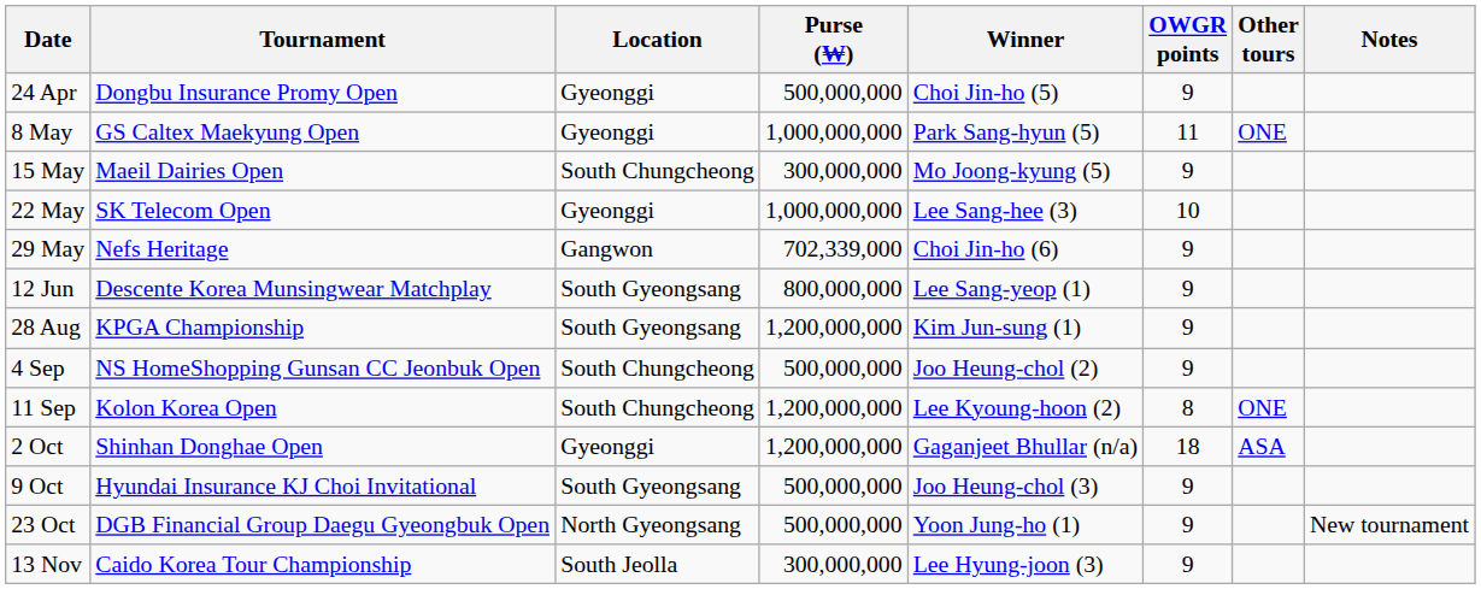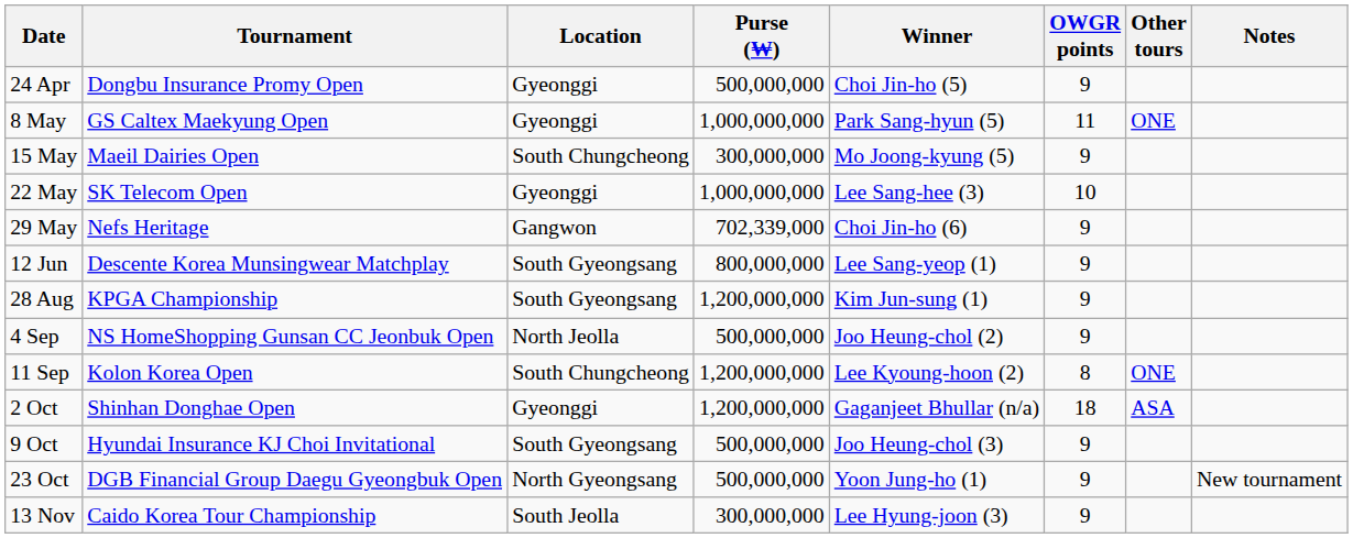 <table class="wikitable" style="font-size:95%;">
 <tr>
 <th>Date</th>
 <th>Tournament</th>
 <th>Location</th>
 <th>Purse<br>(<a href='#'>₩</a>)</th>
 <th>Winner</th>
 <th><a href='#'>OWGR</a><br>points</th>
 <th>Other<br>tours</th>
 <th>Notes</th>
 </tr>
 <tr>
 <td>24 Apr</td>
 <td><a href='#'>Dongbu Insurance Promy Open</a></td>
 <td>Gyeonggi</td>
 <td align=right>500,000,000</td>
 <td> <a href='#'>Choi Jin-ho</a> (5)</td>
 <td align=center>9</td>
 <td></td>
 <td></td>
 </tr>
 <tr>
 <td>8 May</td>
 <td><a href='#'>GS Caltex Maekyung Open</a></td>
 <td>Gyeonggi</td>
 <td align=right>1,000,000,000</td>
 <td> <a href='#'>Park Sang-hyun</a> (5)</td>
 <td align=center>11</td>
 <td><a href='#'>ONE</a></td>
 <td></td>
 </tr>
 <tr>
 <td>15 May</td>
 <td><a href='#'>Maeil Dairies Open</a></td>
 <td>South Chungcheong</td>
 <td align=right>300,000,000</td>
 <td> <a href='#'>Mo Joong-kyung</a> (5)</td>
 <td align=center>9</td>
 <td></td>
 <td></td>
 </tr>
 <tr>
 <td>22 May</td>
 <td><a href='#'>SK Telecom Open</a></td>
 <td>Gyeonggi</td>
 <td align=right>1,000,000,000</td>
 <td> <a href='#'>Lee Sang-hee</a> (3)</td>
 <td align=center>10</td>
 <td></td>
 <td></td>
 </tr>
 <tr>
 <td>29 May</td>
 <td><a href='#'>Nefs Heritage</a></td>
 <td>Gangwon</td>
 <td align=right>702,339,000</td>
 <td> <a href='#'>Choi Jin-ho</a> (6)</td>
 <td align=center>9</td>
 <td></td>
 <td></td>
 </tr>
 <tr>
 <td>12 Jun</td>
 <td><a href='#'>Descente Korea Munsingwear Matchplay</a></td>
 <td>South Gyeongsang</td>
 <td align=right>800,000,000</td>
 <td> <a href='#'>Lee Sang-yeop</a> (1)</td>
 <td align=center>9</td>
 <td></td>
 <td></td>
 </tr>
 <tr>
 <td>28 Aug</td>
 <td><a href='#'>KPGA Championship</a></td>
 <td>South Gyeongsang</td>
 <td align=right>1,200,000,000</td>
 <td> <a href='#'>Kim Jun-sung</a> (1)</td>
 <td align=center>9</td>
 <td></td>
 <td></td>
 </tr>
 <tr>
 <td>4 Sep</td>
 <td><a href='#'>NS HomeShopping Gunsan CC Jeonbuk Open</a></td>
-<td>South Chungcheong</td>
+<td>North Jeolla</td>
 <td align=right>500,000,000</td>
 <td> <a href='#'>Joo Heung-chol</a> (2)</td>
 <td align=center>9</td>
 <td></td>
 <td></td>
 </tr>
 <tr>
 <td>11 Sep</td>
 <td><a href='#'>Kolon Korea Open</a></td>
 <td>South Chungcheong</td>
 <td align=right>1,200,000,000</td>
 <td> <a href='#'>Lee Kyoung-hoon</a> (2)</td>
 <td align=center>8</td>
 <td><a href='#'>ONE</a></td>
 <td></td>
 </tr>
 <tr>
 <td>2 Oct</td>
 <td><a href='#'>Shinhan Donghae Open</a></td>
 <td>Gyeonggi</td>
 <td align=right>1,200,000,000</td>
 <td> <a href='#'>Gaganjeet Bhullar</a> (n/a)</td>
 <td align=center>18</td>
 <td><a href='#'>ASA</a></td>
 <td></td>
 </tr>
 <tr>
 <td>9 Oct</td>
 <td><a href='#'>Hyundai Insurance KJ Choi Invitational</a></td>
 <td>South Gyeongsang</td>
 <td align=right>500,000,000</td>
 <td> <a href='#'>Joo Heung-chol</a> (3)</td>
 <td align=center>9</td>
 <td></td>
 <td></td>
 </tr>
 <tr>
 <td>23 Oct</td>
 <td><a href='#'>DGB Financial Group Daegu Gyeongbuk Open</a></td>
 <td>North Gyeongsang</td>
 <td align=right>500,000,000</td>
 <td> <a href='#'>Yoon Jung-ho</a> (1)</td>
 <td align=center>9</td>
 <td></td>
 <td>New tournament</td>
 </tr>
 <tr>
 <td>13 Nov</td>
 <td><a href='#'>Caido Korea Tour Championship</a></td>
 <td>South Jeolla</td>
 <td align=right>300,000,000</td>
 <td> <a href='#'>Lee Hyung-joon</a> (3)</td>
 <td align=center>9</td>
 <td></td>
 <td></td>
 </tr>
 </table>
